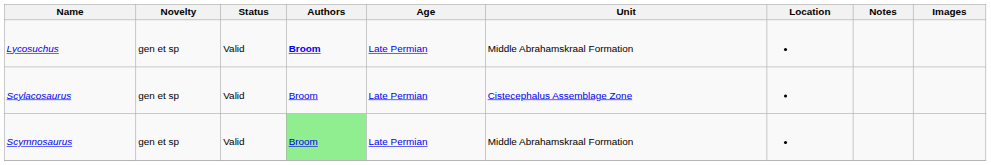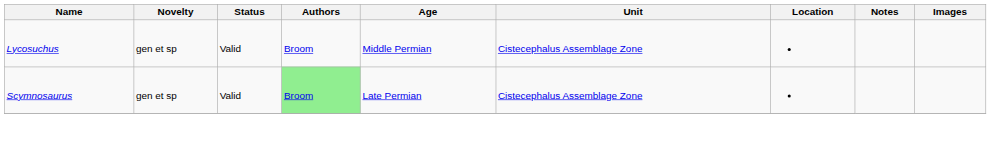 <table class="wikitable sortable" align="center" width="100%">
 <tr>
 <th>Name</th>
 <th>Novelty</th>
 <th>Status</th>
 <th>Authors</th>
 <th>Age</th>
 <th>Unit</th>
 <th>Location</th>
 <th>Notes</th>
 <th>Images</th>
 </tr>
 <tr>
 <td><br><em><a href='#'>Lycosuchus</a></em></td>
 <td><br>gen et sp</td>
 <td><br>Valid</td>
-<td><strong><br><a href='#'>Broom</a></strong></td>
-<td><br><a href='#'>Late Permian</a></td>
-<td><br>Middle Abrahamskraal Formation</td>
-<td><br><ul><li></li></ul></td>
-<td></td>
-<td><br></td>
-</tr>
-<tr>
-<td><br><em><a href='#'>Scylacosaurus</a></em></td>
-<td><br>gen et sp</td>
-<td><br>Valid</td>
 <td><br><a href='#'>Broom</a></td>
-<td><br><a href='#'>Late Permian</a></td>
+<td><br><a href='#'>Middle Permian</a></td>
 <td><br><a href='#'>Cistecephalus Assemblage Zone</a></td>
 <td><br><ul><li></li></ul></td>
 <td></td>
 <td><br></td>
 </tr>
 <tr>
 <td><br><em><a href='#'>Scymnosaurus</a></em></td>
 <td><br>gen et sp</td>
 <td><br>Valid</td>
 <td style="background: lightgreen;"><br><a href='#'>Broom</a></td>
 <td><br><a href='#'>Late Permian</a></td>
-<td><br>Middle Abrahamskraal Formation</td>
+<td><br><a href='#'>Cistecephalus Assemblage Zone</a></td>
 <td><br><ul><li></li></ul></td>
 <td></td>
 <td></td>
 </tr>
 <tr>
 </tr>
 </table>
